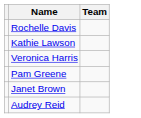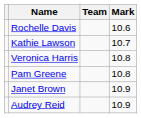 <table class=wikitable>
 <tr>
 <th></th>
 <th>Name</th>
 <th>Team</th>
+<th>Mark</th>
 </tr>
 <tr>
 <td></td>
 <td><a href='#'>Rochelle Davis</a></td>
 <td></td>
+<td>10.6</td>
 </tr>
 <tr>
 <td></td>
 <td><a href='#'>Kathie Lawson</a></td>
 <td></td>
+<td>10.7</td>
 </tr>
 <tr>
 <td></td>
 <td><a href='#'>Veronica Harris</a></td>
 <td></td>
+<td>10.8</td>
 </tr>
 <tr>
 <td></td>
 <td><a href='#'>Pam Greene</a></td>
 <td></td>
+<td>10.8</td>
 </tr>
 <tr>
 <td></td>
 <td><a href='#'>Janet Brown</a></td>
 <td></td>
+<td>10.9</td>
 </tr>
 <tr>
 <td></td>
 <td><a href='#'>Audrey Reid</a></td>
 <td></td>
+<td>10.9</td>
 </tr>
 </table>
